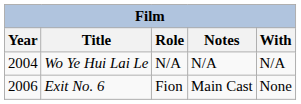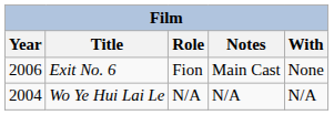 <table class="wikitable">
 <tr>
 <th colspan="5" style="background: LightSteelBlue;">Film</th>
 </tr>
 <tr>
 <th>Year</th>
 <th>Title</th>
 <th>Role</th>
 <th>Notes</th>
 <th>With</th>
 </tr>
 <tr>
+<td>2006</td>
+<td><em>Exit No. 6</em></td>
+<td>Fion</td>
+<td>Main Cast</td>
+<td>None</td>
+</tr>
+<tr>
 <td>2004</td>
 <td><em>Wo Ye Hui Lai Le</em></td>
 <td>N/A</td>
 <td>N/A</td>
 <td>N/A</td>
 </tr>
-<tr>
-<td>2006</td>
-<td><em>Exit No. 6</em></td>
-<td>Fion</td>
-<td>Main Cast</td>
-<td>None</td>
-</tr>
 </table>
